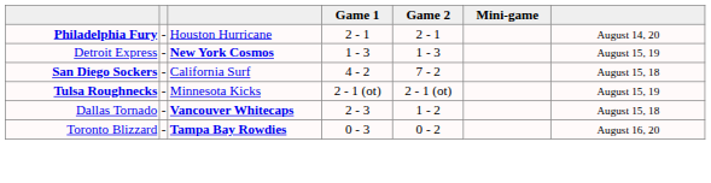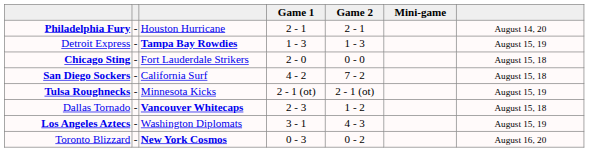 <table style=border-collapse:collapse border=1 cellspacing=0 cellpadding=2>
 <tr align=center bgcolor=#efefef>
 <th width=180></th>
 <th width=5></th>
 <th width=180></th>
 <th width=80>Game 1</th>
 <th width=80>Game 2</th>
 <th width=100>Mini-game</th>
 <td width=180></td>
 </tr>
 <tr align=center bgcolor=fffafa>
 <td align=right><strong><a href='#'>Philadelphia Fury</a></strong></td>
 <td>-</td>
 <td align=left><a href='#'>Houston Hurricane</a></td>
 <td>2 - 1</td>
 <td>2 - 1</td>
 <td></td>
 <td><small>August 14, 20</small></td>
 </tr>
 <tr align=center bgcolor=fffafa>
 <td align=right><a href='#'>Detroit Express</a></td>
 <td>-</td>
-<td align=left><strong><a href='#'>New York Cosmos</a></strong></td>
+<td align=left><strong><a href='#'>Tampa Bay Rowdies</a></strong></td>
 <td>1 - 3</td>
 <td>1 - 3</td>
 <td></td>
 <td><small>August 15, 19</small></td>
+</tr>
+<tr align=center bgcolor=fffafa>
+<td align=right><strong><a href='#'>Chicago Sting</a></strong></td>
+<td>-</td>
+<td align=left><a href='#'>Fort Lauderdale Strikers</a></td>
+<td>2 - 0</td>
+<td>0 - 0</td>
+<td></td>
+<td><small>August 15, 18</small></td>
 </tr>
 <tr align=center bgcolor=fffafa>
 <td align=right><strong><a href='#'>San Diego Sockers</a></strong></td>
 <td>-</td>
 <td align=left><a href='#'>California Surf</a></td>
 <td>4 - 2</td>
 <td>7 - 2</td>
 <td></td>
 <td><small>August 15, 18</small></td>
 </tr>
 <tr align=center bgcolor=fffafa>
 <td align=right><strong><a href='#'>Tulsa Roughnecks</a></strong></td>
 <td>-</td>
 <td align=left><a href='#'>Minnesota Kicks</a></td>
 <td>2 - 1 (ot)</td>
 <td>2 - 1 (ot)</td>
 <td></td>
 <td><small>August 15, 19</small></td>
 </tr>
 <tr align=center bgcolor=fffafa>
 <td align=right><a href='#'>Dallas Tornado</a></td>
 <td>-</td>
 <td align=left><strong><a href='#'>Vancouver Whitecaps</a></strong></td>
 <td>2 - 3</td>
 <td>1 - 2</td>
 <td></td>
 <td><small>August 15, 18</small></td>
 </tr>
 <tr align=center bgcolor=fffafa>
+<td align=right><strong><a href='#'>Los Angeles Aztecs</a></strong></td>
+<td>-</td>
+<td align=left><a href='#'>Washington Diplomats</a></td>
+<td>3 - 1</td>
+<td>4 - 3</td>
+<td></td>
+<td><small>August 15, 19</small></td>
+</tr>
+<tr align=center bgcolor=fffafa>
 <td align=right><a href='#'>Toronto Blizzard</a></td>
 <td>-</td>
-<td align=left><strong><a href='#'>Tampa Bay Rowdies</a></strong></td>
+<td align=left><strong><a href='#'>New York Cosmos</a></strong></td>
 <td>0 - 3</td>
 <td>0 - 2</td>
 <td></td>
 <td><small>August 16, 20</small></td>
 </tr>
 </table>
